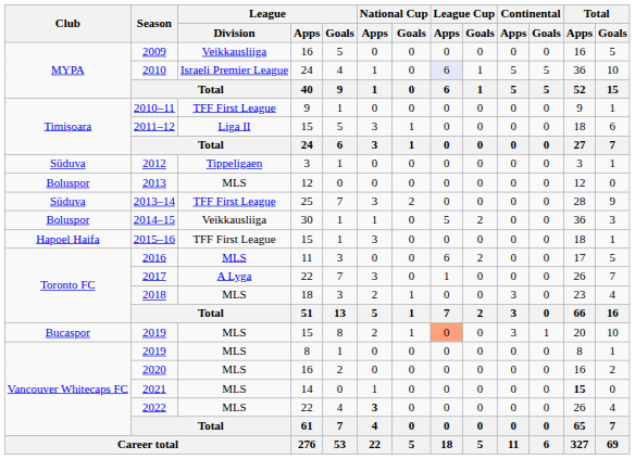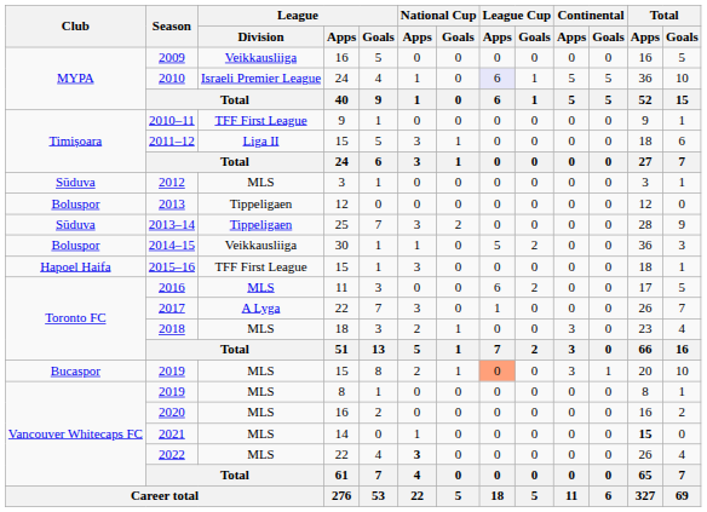 <table class="wikitable" style="text-align: center">
 <tr>
 <th rowspan="2">Club</th>
 <th rowspan="2">Season</th>
 <th colspan="3">League</th>
 <th colspan="2">National Cup</th>
 <th colspan="2">League Cup</th>
 <th colspan="2">Continental</th>
 <th colspan="2">Total</th>
 </tr>
 <tr>
 <th>Division</th>
 <th>Apps</th>
 <th>Goals</th>
 <th>Apps</th>
 <th>Goals</th>
 <th>Apps</th>
 <th>Goals</th>
 <th>Apps</th>
 <th>Goals</th>
 <th>Apps</th>
 <th>Goals</th>
 </tr>
 <tr>
 <td rowspan="3"><a href='#'>MYPA</a></td>
 <td><a href='#'>2009</a></td>
 <td><a href='#'>Veikkausliiga</a></td>
 <td>16</td>
 <td>5</td>
 <td>0</td>
 <td>0</td>
 <td>0</td>
 <td>0</td>
 <td>0</td>
 <td>0</td>
 <td>16</td>
 <td>5</td>
 </tr>
 <tr>
 <td><a href='#'>2010</a></td>
 <td><a href='#'>Israeli Premier League</a></td>
 <td>24</td>
 <td>4</td>
 <td>1</td>
 <td>0</td>
 <td style="background: lavender;">6</td>
 <td>1</td>
 <td>5</td>
 <td>5</td>
 <td>36</td>
 <td>10</td>
 </tr>
 <tr>
 <th colspan="2">Total</th>
 <th>40</th>
 <th>9</th>
 <th>1</th>
 <th>0</th>
 <th>6</th>
 <th>1</th>
 <th>5</th>
 <th>5</th>
 <th>52</th>
 <th>15</th>
 </tr>
 <tr>
 <td rowspan="3"><a href='#'>Timișoara</a></td>
 <td><a href='#'>2010–11</a></td>
 <td><a href='#'>TFF First League</a></td>
 <td>9</td>
 <td>1</td>
 <td>0</td>
 <td>0</td>
 <td>0</td>
 <td>0</td>
 <td>0</td>
 <td>0</td>
 <td>9</td>
 <td>1</td>
 </tr>
 <tr>
 <td><a href='#'>2011–12</a></td>
 <td><a href='#'>Liga II</a></td>
 <td>15</td>
 <td>5</td>
 <td>3</td>
 <td>1</td>
 <td>0</td>
 <td>0</td>
 <td>0</td>
 <td>0</td>
 <td>18</td>
 <td>6</td>
 </tr>
 <tr>
 <th colspan="2">Total</th>
 <th>24</th>
 <th>6</th>
 <th>3</th>
 <th>1</th>
 <th>0</th>
 <th>0</th>
 <th>0</th>
 <th>0</th>
 <th>27</th>
 <th>7</th>
 </tr>
 <tr>
 <td><a href='#'>Sūduva</a></td>
 <td><a href='#'>2012</a></td>
-<td><a href='#'>Tippeligaen</a></td>
+<td>MLS</td>
 <td>3</td>
 <td>1</td>
 <td>0</td>
 <td>0</td>
 <td>0</td>
 <td>0</td>
 <td>0</td>
 <td>0</td>
 <td>3</td>
 <td>1</td>
 </tr>
 <tr>
 <td><a href='#'>Boluspor</a></td>
 <td><a href='#'>2013</a></td>
-<td>MLS</td>
+<td>Tippeligaen</td>
 <td>12</td>
 <td>0</td>
 <td>0</td>
 <td>0</td>
 <td>0</td>
 <td>0</td>
 <td>0</td>
 <td>0</td>
 <td>12</td>
 <td>0</td>
 </tr>
 <tr>
 <td><a href='#'>Sūduva</a></td>
 <td><a href='#'>2013–14</a></td>
-<td><a href='#'>TFF First League</a></td>
+<td><a href='#'>Tippeligaen</a></td>
 <td>25</td>
 <td>7</td>
 <td>3</td>
 <td>2</td>
 <td>0</td>
 <td>0</td>
 <td>0</td>
 <td>0</td>
 <td>28</td>
 <td>9</td>
 </tr>
 <tr>
 <td><a href='#'>Boluspor</a></td>
 <td><a href='#'>2014–15</a></td>
 <td>Veikkausliiga</td>
 <td>30</td>
 <td>1</td>
 <td>1</td>
 <td>0</td>
 <td>5</td>
 <td>2</td>
 <td>0</td>
 <td>0</td>
 <td>36</td>
 <td>3</td>
 </tr>
 <tr>
 <td><a href='#'>Hapoel Haifa</a></td>
 <td><a href='#'>2015–16</a></td>
 <td>TFF First League</td>
 <td>15</td>
 <td>1</td>
 <td>3</td>
 <td>0</td>
 <td>0</td>
 <td>0</td>
 <td>0</td>
 <td>0</td>
 <td>18</td>
 <td>1</td>
 </tr>
 <tr>
 <td rowspan="4"><a href='#'>Toronto FC</a></td>
 <td><a href='#'>2016</a></td>
 <td><a href='#'>MLS</a></td>
 <td>11</td>
 <td>3</td>
 <td>0</td>
 <td>0</td>
 <td>6</td>
 <td>2</td>
 <td>0</td>
 <td>0</td>
 <td>17</td>
 <td>5</td>
 </tr>
 <tr>
 <td><a href='#'>2017</a></td>
 <td><a href='#'>A Lyga</a></td>
 <td>22</td>
 <td>7</td>
 <td>3</td>
 <td>0</td>
 <td>1</td>
 <td>0</td>
 <td>0</td>
 <td>0</td>
 <td>26</td>
 <td>7</td>
 </tr>
 <tr>
 <td><a href='#'>2018</a></td>
 <td>MLS</td>
 <td>18</td>
 <td>3</td>
 <td>2</td>
 <td>1</td>
 <td>0</td>
 <td>0</td>
 <td>3</td>
 <td>0</td>
 <td>23</td>
 <td>4</td>
 </tr>
 <tr>
 <th colspan="2">Total</th>
 <th>51</th>
 <th>13</th>
 <th>5</th>
 <th>1</th>
 <th>7</th>
 <th>2</th>
 <th>3</th>
 <th>0</th>
 <th>66</th>
 <th>16</th>
 </tr>
 <tr>
 <td><a href='#'>Bucaspor</a></td>
 <td><a href='#'>2019</a></td>
 <td>MLS</td>
 <td>15</td>
 <td>8</td>
 <td>2</td>
 <td>1</td>
 <td style="background: lightsalmon;">0</td>
 <td>0</td>
 <td>3</td>
 <td>1</td>
 <td>20</td>
 <td>10</td>
 </tr>
 <tr>
 <td rowspan="5"><a href='#'>Vancouver Whitecaps FC</a></td>
 <td><a href='#'>2019</a></td>
 <td>MLS</td>
 <td>8</td>
 <td>1</td>
 <td>0</td>
 <td>0</td>
 <td>0</td>
 <td>0</td>
 <td>0</td>
 <td>0</td>
 <td>8</td>
 <td>1</td>
 </tr>
 <tr>
 <td><a href='#'>2020</a></td>
 <td>MLS</td>
 <td>16</td>
 <td>2</td>
 <td>0</td>
 <td>0</td>
 <td>0</td>
 <td>0</td>
 <td>0</td>
 <td>0</td>
 <td>16</td>
 <td>2</td>
 </tr>
 <tr>
 <td><a href='#'>2021</a></td>
 <td>MLS</td>
 <td>14</td>
 <td>0</td>
 <td>1</td>
 <td>0</td>
 <td>0</td>
 <td>0</td>
 <td>0</td>
 <td>0</td>
 <td><strong>15</strong></td>
 <td>0</td>
 </tr>
 <tr>
 <td><a href='#'>2022</a></td>
 <td>MLS</td>
 <td>22</td>
 <td>4</td>
 <td><strong>3</strong></td>
 <td>0</td>
 <td>0</td>
 <td>0</td>
 <td>0</td>
 <td>0</td>
 <td>26</td>
 <td>4</td>
 </tr>
 <tr>
 <th colspan="2">Total</th>
 <th>61</th>
 <th>7</th>
 <th>4</th>
 <th>0</th>
 <th>0</th>
 <th>0</th>
 <th>0</th>
 <th>0</th>
 <th>65</th>
 <th>7</th>
 </tr>
 <tr>
 <th colspan="3">Career total</th>
 <th>276</th>
 <th>53</th>
 <th>22</th>
 <th>5</th>
 <th>18</th>
 <th>5</th>
 <th>11</th>
 <th>6</th>
 <th>327</th>
 <th>69</th>
 </tr>
 </table>
